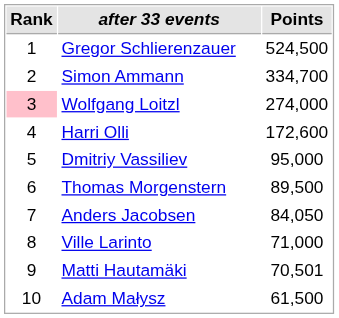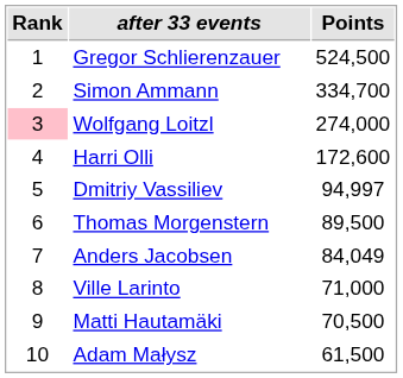 <table cellspacing="1" cellpadding="3" style="border:1px solid #AAAAAA;font-size:86%">
 <tr bgcolor="#E4E4E4">
 <th style="border-bottom:1px solid #AAAAAA" width=10>Rank</th>
 <th style="border-bottom:1px solid #AAAAAA" width=155><em>after 33 events</em></th>
 <th style="border-bottom:1px solid #AAAAAA" width=40>Points</th>
 </tr>
 <tr align=center>
 <td>1</td>
 <td align=left> <a href='#'>Gregor Schlierenzauer</a></td>
 <td>524,500</td>
 </tr>
 <tr align=center>
 <td>2</td>
 <td align=left> <a href='#'>Simon Ammann</a></td>
 <td>334,700</td>
 </tr>
 <tr align=center>
 <td style="background: pink;">3</td>
 <td align=left> <a href='#'>Wolfgang Loitzl</a></td>
 <td>274,000</td>
 </tr>
 <tr align=center>
 <td>4</td>
 <td align=left> <a href='#'>Harri Olli</a></td>
 <td>172,600</td>
 </tr>
 <tr align=center>
 <td>5</td>
 <td align=left> <a href='#'>Dmitriy Vassiliev</a></td>
-<td>95,000</td>
+<td>94,997</td>
 </tr>
 <tr align=center>
 <td>6</td>
 <td align=left> <a href='#'>Thomas Morgenstern</a></td>
 <td>89,500</td>
 </tr>
 <tr align=center>
 <td>7</td>
 <td align=left> <a href='#'>Anders Jacobsen</a></td>
-<td>84,050</td>
+<td>84,049</td>
 </tr>
 <tr align=center>
 <td>8</td>
 <td align=left> <a href='#'>Ville Larinto</a></td>
 <td>71,000</td>
 </tr>
 <tr align=center>
 <td>9</td>
 <td align=left> <a href='#'>Matti Hautamäki</a></td>
-<td>70,501</td>
+<td>70,500</td>
 </tr>
 <tr align=center>
 <td>10</td>
 <td align=left> <a href='#'>Adam Małysz</a></td>
 <td>61,500</td>
 </tr>
 </table>
